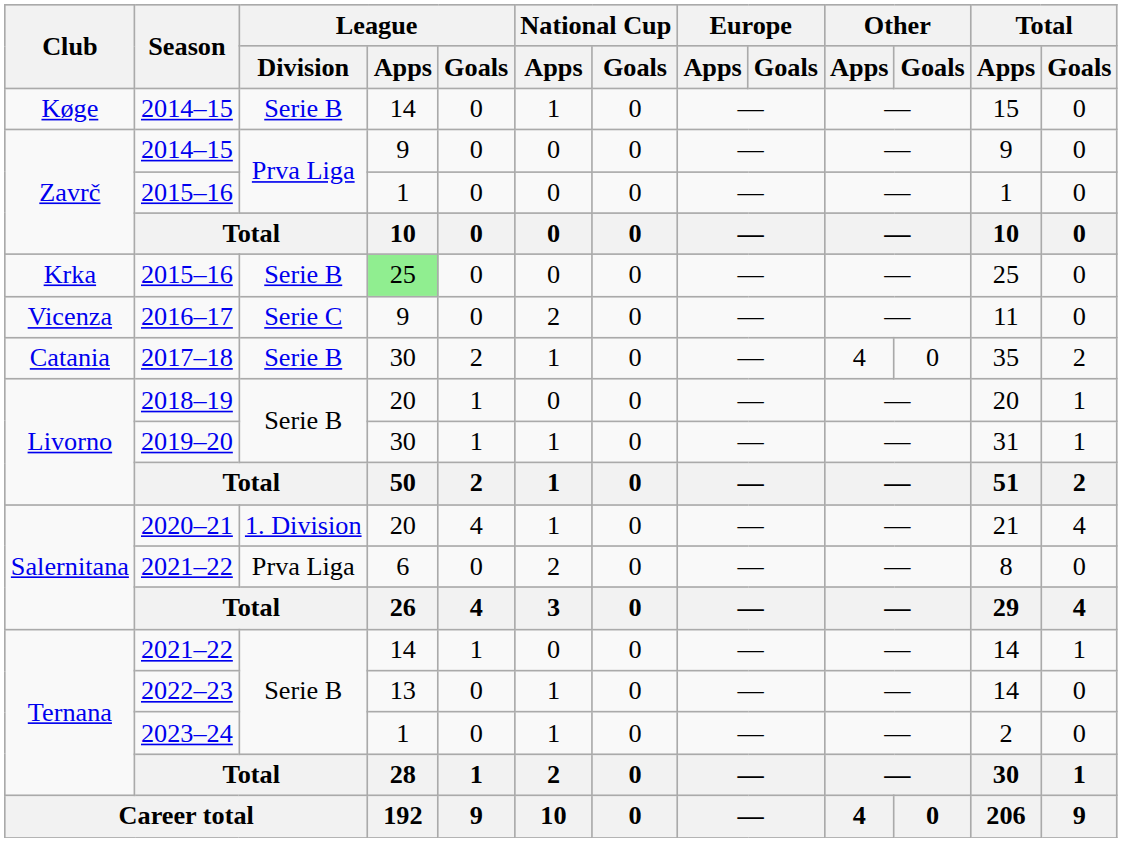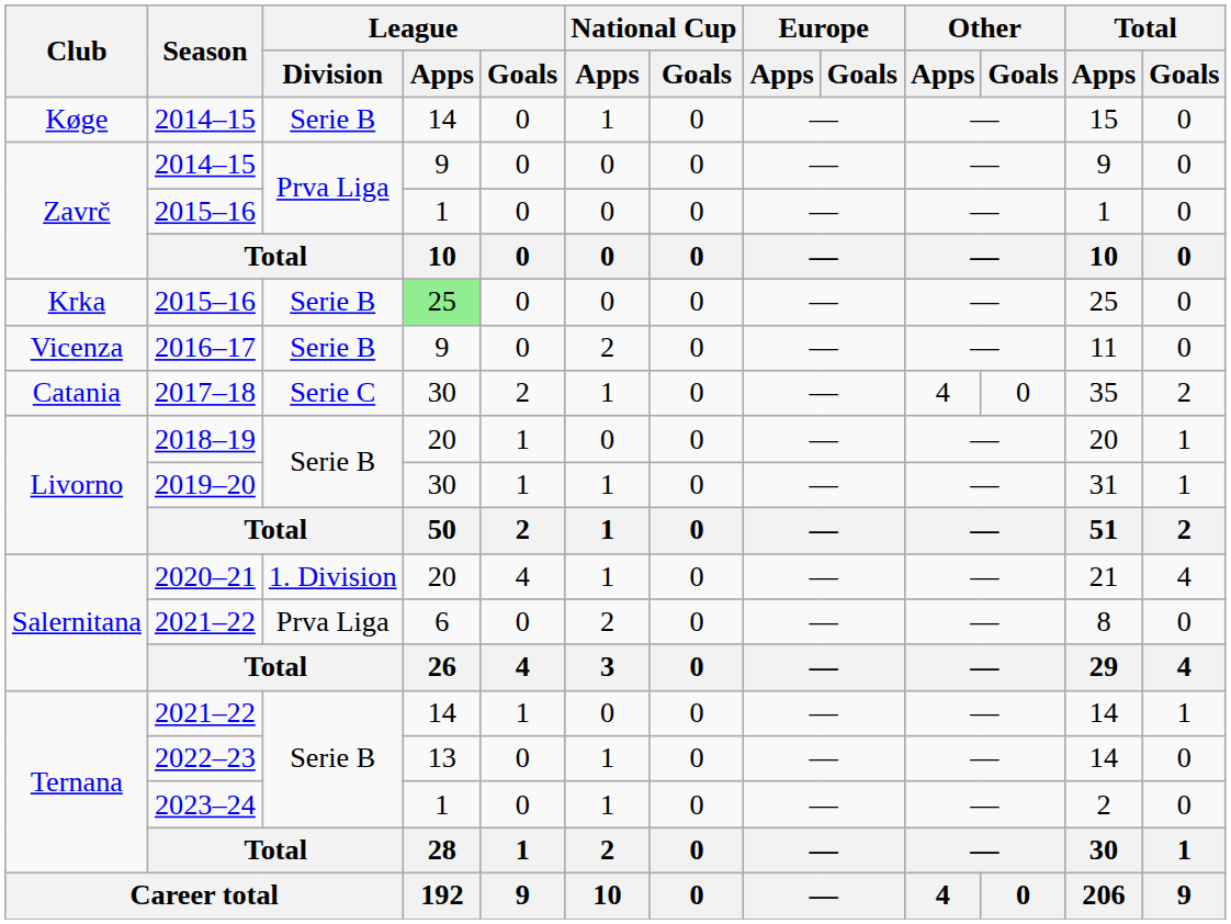 <table class="wikitable" style="text-align:center">
 <tr>
 <th rowspan="2">Club</th>
 <th rowspan="2">Season</th>
 <th colspan="3">League</th>
 <th colspan="2">National Cup</th>
 <th colspan="2">Europe</th>
 <th colspan="2">Other</th>
 <th colspan="2">Total</th>
 </tr>
 <tr>
 <th>Division</th>
 <th>Apps</th>
 <th>Goals</th>
 <th>Apps</th>
 <th>Goals</th>
 <th>Apps</th>
 <th>Goals</th>
 <th>Apps</th>
 <th>Goals</th>
 <th>Apps</th>
 <th>Goals</th>
 </tr>
 <tr>
 <td><a href='#'>Køge</a></td>
 <td><a href='#'>2014–15</a></td>
 <td><a href='#'>Serie B</a></td>
 <td>14</td>
 <td>0</td>
 <td>1</td>
 <td>0</td>
 <td colspan="2">—</td>
 <td colspan="2">—</td>
 <td>15</td>
 <td>0</td>
 </tr>
 <tr>
 <td rowspan="3"><a href='#'>Zavrč</a></td>
 <td><a href='#'>2014–15</a></td>
 <td rowspan="2"><a href='#'>Prva Liga</a></td>
 <td>9</td>
 <td>0</td>
 <td>0</td>
 <td>0</td>
 <td colspan="2">—</td>
 <td colspan="2">—</td>
 <td>9</td>
 <td>0</td>
 </tr>
 <tr>
 <td><a href='#'>2015–16</a></td>
 <td>1</td>
 <td>0</td>
 <td>0</td>
 <td>0</td>
 <td colspan="2">—</td>
 <td colspan="2">—</td>
 <td>1</td>
 <td>0</td>
 </tr>
 <tr>
 <th colspan="2">Total</th>
 <th>10</th>
 <th>0</th>
 <th>0</th>
 <th>0</th>
 <th colspan="2">—</th>
 <th colspan="2">—</th>
 <th>10</th>
 <th>0</th>
 </tr>
 <tr>
 <td><a href='#'>Krka</a></td>
 <td><a href='#'>2015–16</a></td>
 <td><a href='#'>Serie B</a></td>
 <td style="background: lightgreen;">25</td>
 <td>0</td>
 <td>0</td>
 <td>0</td>
 <td colspan="2">—</td>
 <td colspan="2">—</td>
 <td>25</td>
 <td>0</td>
 </tr>
 <tr>
 <td><a href='#'>Vicenza</a></td>
 <td><a href='#'>2016–17</a></td>
-<td><a href='#'>Serie C</a></td>
+<td><a href='#'>Serie B</a></td>
 <td>9</td>
 <td>0</td>
 <td>2</td>
 <td>0</td>
 <td colspan="2">—</td>
 <td colspan="2">—</td>
 <td>11</td>
 <td>0</td>
 </tr>
 <tr>
 <td><a href='#'>Catania</a></td>
 <td><a href='#'>2017–18</a></td>
-<td><a href='#'>Serie B</a></td>
+<td><a href='#'>Serie C</a></td>
 <td>30</td>
 <td>2</td>
 <td>1</td>
 <td>0</td>
 <td colspan="2">—</td>
 <td>4</td>
 <td>0</td>
 <td>35</td>
 <td>2</td>
 </tr>
 <tr>
 <td rowspan="3"><a href='#'>Livorno</a></td>
 <td><a href='#'>2018–19</a></td>
 <td rowspan="2">Serie B</td>
 <td>20</td>
 <td>1</td>
 <td>0</td>
 <td>0</td>
 <td colspan="2">—</td>
 <td colspan="2">—</td>
 <td>20</td>
 <td>1</td>
 </tr>
 <tr>
 <td><a href='#'>2019–20</a></td>
 <td>30</td>
 <td>1</td>
 <td>1</td>
 <td>0</td>
 <td colspan="2">—</td>
 <td colspan="2">—</td>
 <td>31</td>
 <td>1</td>
 </tr>
 <tr>
 <th colspan="2">Total</th>
 <th>50</th>
 <th>2</th>
 <th>1</th>
 <th>0</th>
 <th colspan="2">—</th>
 <th colspan="2">—</th>
 <th>51</th>
 <th>2</th>
 </tr>
 <tr>
 <td rowspan="3"><a href='#'>Salernitana</a></td>
 <td><a href='#'>2020–21</a></td>
 <td><a href='#'>1. Division</a></td>
 <td>20</td>
 <td>4</td>
 <td>1</td>
 <td>0</td>
 <td colspan="2">—</td>
 <td colspan="2">—</td>
 <td>21</td>
 <td>4</td>
 </tr>
 <tr>
 <td><a href='#'>2021–22</a></td>
 <td>Prva Liga</td>
 <td>6</td>
 <td>0</td>
 <td>2</td>
 <td>0</td>
 <td colspan="2">—</td>
 <td colspan="2">—</td>
 <td>8</td>
 <td>0</td>
 </tr>
 <tr>
 <th colspan="2">Total</th>
 <th>26</th>
 <th>4</th>
 <th>3</th>
 <th>0</th>
 <th colspan="2">—</th>
 <th colspan="2">—</th>
 <th>29</th>
 <th>4</th>
 </tr>
 <tr>
 <td rowspan="4"><a href='#'>Ternana</a></td>
 <td><a href='#'>2021–22</a></td>
 <td rowspan="3">Serie B</td>
 <td>14</td>
 <td>1</td>
 <td>0</td>
 <td>0</td>
 <td colspan="2">—</td>
 <td colspan="2">—</td>
 <td>14</td>
 <td>1</td>
 </tr>
 <tr>
 <td><a href='#'>2022–23</a></td>
 <td>13</td>
 <td>0</td>
 <td>1</td>
 <td>0</td>
 <td colspan="2">—</td>
 <td colspan="2">—</td>
 <td>14</td>
 <td>0</td>
 </tr>
 <tr>
 <td><a href='#'>2023–24</a></td>
 <td>1</td>
 <td>0</td>
 <td>1</td>
 <td>0</td>
 <td colspan="2">—</td>
 <td colspan="2">—</td>
 <td>2</td>
 <td>0</td>
 </tr>
 <tr>
 <th colspan="2">Total</th>
 <th>28</th>
 <th>1</th>
 <th>2</th>
 <th>0</th>
 <th colspan="2">—</th>
 <th colspan="2">—</th>
 <th>30</th>
 <th>1</th>
 </tr>
 <tr>
 <th colspan="3">Career total</th>
 <th>192</th>
 <th>9</th>
 <th>10</th>
 <th>0</th>
 <th colspan="2">—</th>
 <th>4</th>
 <th>0</th>
 <th>206</th>
 <th>9</th>
 </tr>
 </table>
